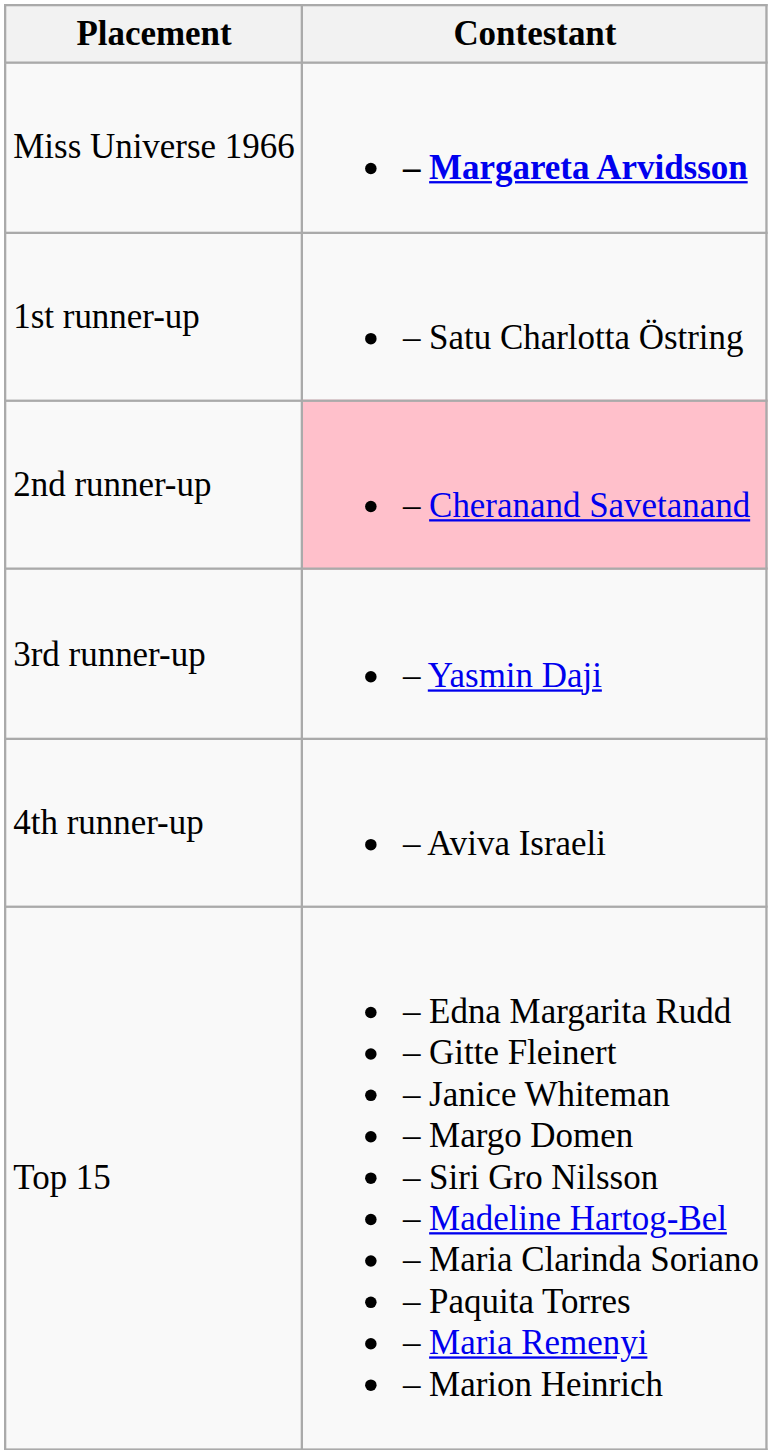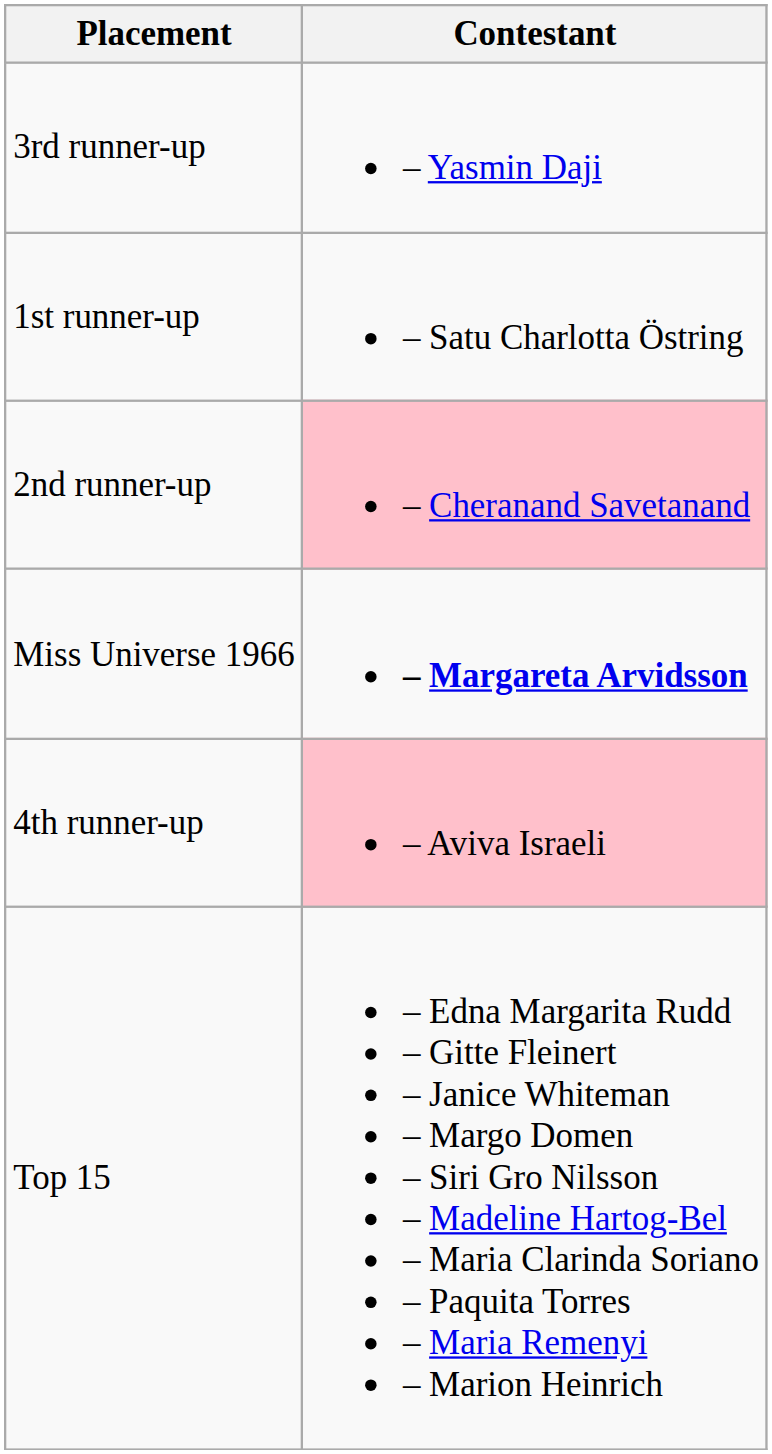 <table class="wikitable sortable" style="font-size:95%;">
 <tr>
 <th>Placement</th>
 <th>Contestant</th>
 </tr>
 <tr>
-<td>Miss Universe 1966</td>
-<td><br><ul><li><strong> – <a href='#'>Margareta Arvidsson</a></strong></li></ul></td>
+<td>3rd runner-up</td>
+<td><br><ul><li> – <a href='#'>Yasmin Daji</a></li></ul></td>
 </tr>
 <tr>
 <td>1st runner-up</td>
 <td><br><ul><li> – Satu Charlotta Östring</li></ul></td>
 </tr>
 <tr>
 <td>2nd runner-up</td>
 <td style="background: pink;"><br><ul><li> – <a href='#'>Cheranand Savetanand</a></li></ul></td>
 </tr>
 <tr>
-<td>3rd runner-up</td>
-<td><br><ul><li> – <a href='#'>Yasmin Daji</a></li></ul></td>
+<td>Miss Universe 1966</td>
+<td><br><ul><li><strong> – <a href='#'>Margareta Arvidsson</a></strong></li></ul></td>
 </tr>
 <tr>
 <td>4th runner-up</td>
-<td><br><ul><li> – Aviva Israeli</li></ul></td>
+<td style="background: pink;"><br><ul><li> – Aviva Israeli</li></ul></td>
 </tr>
 <tr>
 <td>Top 15</td>
 <td><br><ul><li> – Edna Margarita Rudd</li><li> – Gitte Fleinert</li><li> – Janice Whiteman</li><li> – Margo Domen</li><li> – Siri Gro Nilsson</li><li> – <a href='#'>Madeline Hartog-Bel</a></li><li> – Maria Clarinda Soriano</li><li> – Paquita Torres</li><li> – <a href='#'>Maria Remenyi</a></li><li> – Marion Heinrich</li></ul></td>
 </tr>
 </table>
